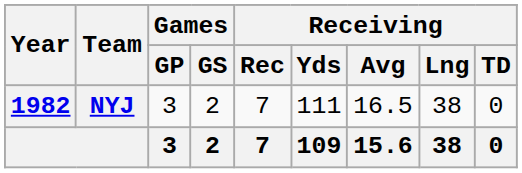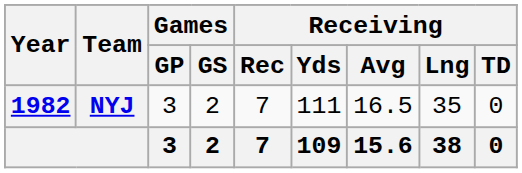 <table class="wikitable" style="text-align:center">
 <tr>
 <th rowspan="2">Year</th>
 <th rowspan="2">Team</th>
 <th colspan="2">Games</th>
 <th colspan="5">Receiving</th>
 </tr>
 <tr>
 <th>GP</th>
 <th>GS</th>
 <th>Rec</th>
 <th>Yds</th>
 <th>Avg</th>
 <th>Lng</th>
 <th>TD</th>
 </tr>
 <tr>
 <th><a href='#'>1982</a></th>
 <th><a href='#'>NYJ</a></th>
 <td>3</td>
 <td>2</td>
 <td>7</td>
 <td>111</td>
 <td>16.5</td>
-<td>38</td>
+<td>35</td>
 <td>0</td>
 </tr>
 <tr>
 <th colspan="2"></th>
 <th>3</th>
 <th>2</th>
 <th>7</th>
 <th>109</th>
 <th>15.6</th>
 <th>38</th>
 <th>0</th>
 </tr>
 </table>
